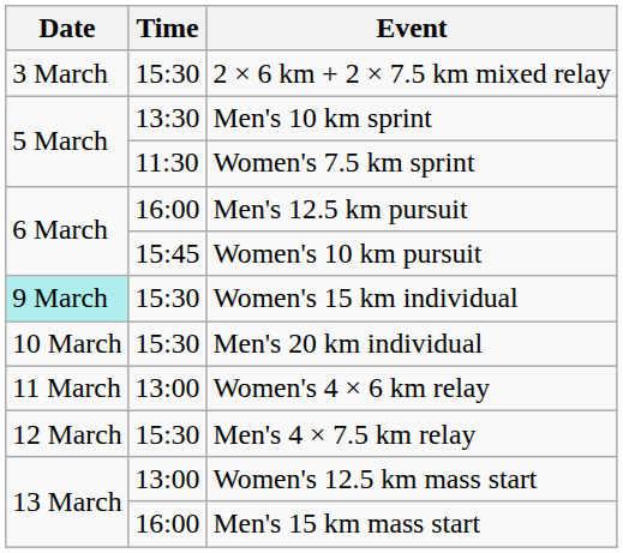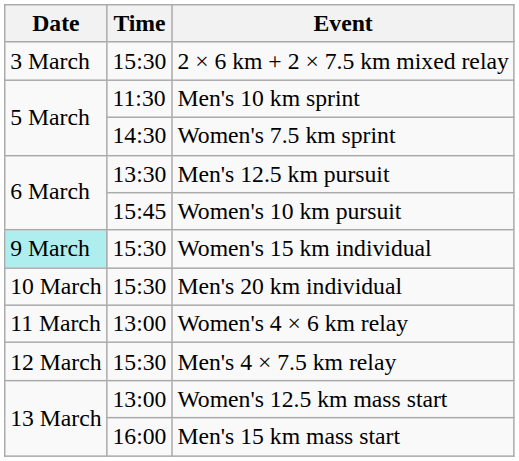 <table class="wikitable">
 <tr>
 <th>Date</th>
 <th>Time</th>
 <th>Event</th>
 </tr>
 <tr>
 <td>3 March</td>
 <td>15:30</td>
 <td>2 × 6 km + 2 × 7.5 km mixed relay</td>
 </tr>
 <tr>
 <td rowspan=2>5 March</td>
-<td>13:30</td>
+<td>11:30</td>
 <td>Men's 10 km sprint</td>
 </tr>
 <tr>
-<td>11:30</td>
+<td>14:30</td>
 <td>Women's 7.5 km sprint</td>
 </tr>
 <tr>
 <td rowspan=2>6 March</td>
-<td>16:00</td>
+<td>13:30</td>
 <td>Men's 12.5 km pursuit</td>
 </tr>
 <tr>
 <td>15:45</td>
 <td>Women's 10 km pursuit</td>
 </tr>
 <tr>
 <td style="background: paleturquoise;">9 March</td>
 <td>15:30</td>
 <td>Women's 15 km individual</td>
 </tr>
 <tr>
 <td>10 March</td>
 <td>15:30</td>
 <td>Men's 20 km individual</td>
 </tr>
 <tr>
 <td>11 March</td>
 <td>13:00</td>
 <td>Women's 4 × 6 km relay</td>
 </tr>
 <tr>
 <td>12 March</td>
 <td>15:30</td>
 <td>Men's 4 × 7.5 km relay</td>
 </tr>
 <tr>
 <td rowspan=2>13 March</td>
 <td>13:00</td>
 <td>Women's 12.5 km mass start</td>
 </tr>
 <tr>
 <td>16:00</td>
 <td>Men's 15 km mass start</td>
 </tr>
 </table>
